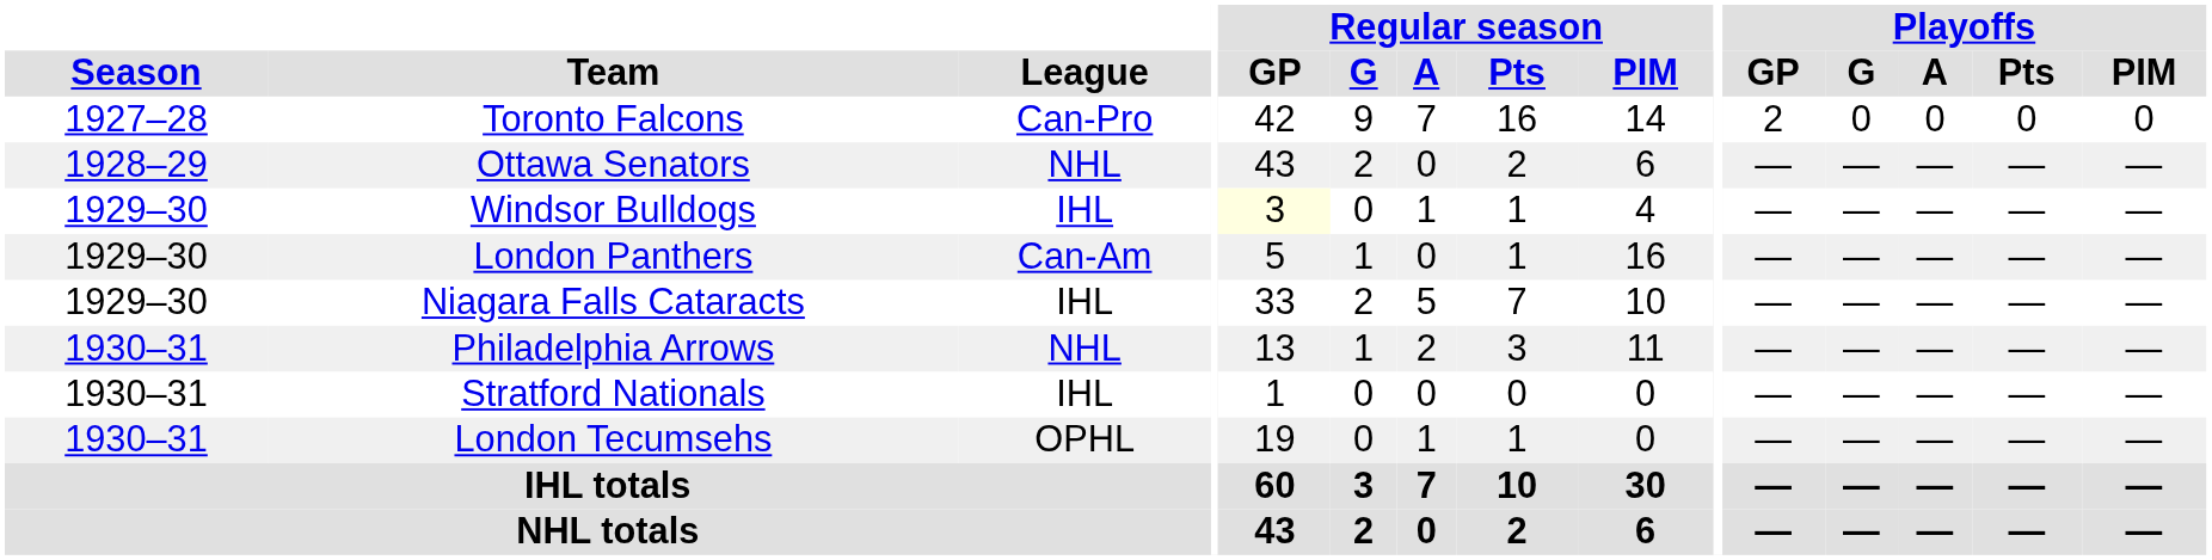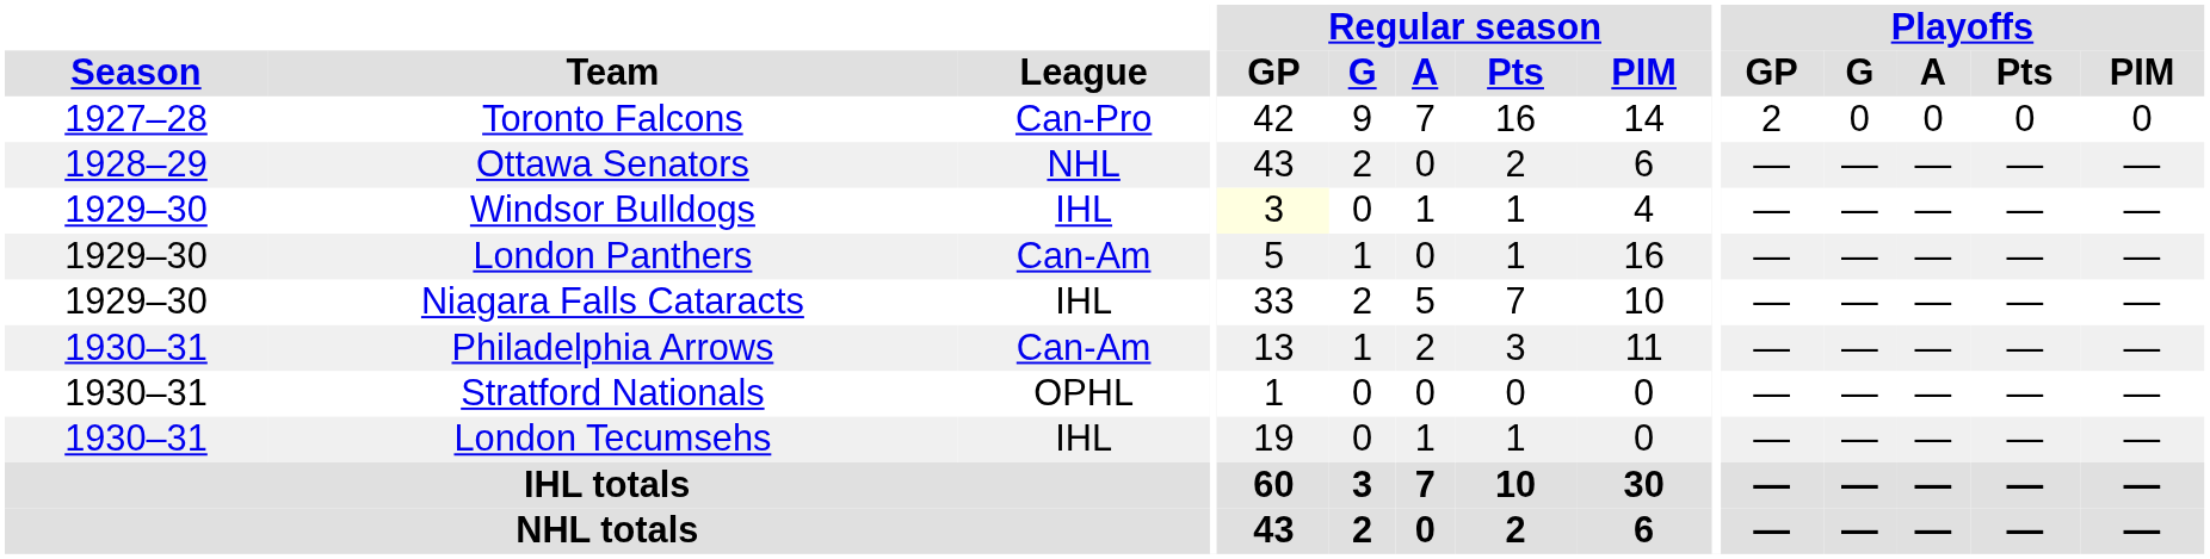 <table border="0" cellpadding="1" cellspacing="0" style="text-align:center; width:60em">
 <tr bgcolor="#e0e0e0">
 <th colspan="3" bgcolor="#ffffff"></th>
 <th rowspan="100" bgcolor="#ffffff"></th>
 <th colspan="5"><a href='#'>Regular season</a></th>
 <th rowspan="100" bgcolor="#ffffff"></th>
 <th colspan="5"><a href='#'>Playoffs</a></th>
 </tr>
 <tr bgcolor="#e0e0e0">
 <th><a href='#'>Season</a></th>
 <th>Team</th>
 <th>League</th>
 <th>GP</th>
 <th><a href='#'>G</a></th>
 <th><a href='#'>A</a></th>
 <th><a href='#'>Pts</a></th>
 <th><a href='#'>PIM</a></th>
 <th>GP</th>
 <th>G</th>
 <th>A</th>
 <th>Pts</th>
 <th>PIM</th>
 </tr>
 <tr>
 <td><a href='#'>1927–28</a></td>
 <td><a href='#'>Toronto Falcons</a></td>
 <td><a href='#'>Can-Pro</a></td>
 <td>42</td>
 <td>9</td>
 <td>7</td>
 <td>16</td>
 <td>14</td>
 <td>2</td>
 <td>0</td>
 <td>0</td>
 <td>0</td>
 <td>0</td>
 </tr>
 <tr bgcolor="#f0f0f0">
 <td><a href='#'>1928–29</a></td>
 <td><a href='#'>Ottawa Senators</a></td>
 <td><a href='#'>NHL</a></td>
 <td>43</td>
 <td>2</td>
 <td>0</td>
 <td>2</td>
 <td>6</td>
 <td>—</td>
 <td>—</td>
 <td>—</td>
 <td>—</td>
 <td>—</td>
 </tr>
 <tr>
 <td><a href='#'>1929–30</a></td>
 <td><a href='#'>Windsor Bulldogs</a></td>
 <td><a href='#'>IHL</a></td>
 <td style="background: lightyellow;">3</td>
 <td>0</td>
 <td>1</td>
 <td>1</td>
 <td>4</td>
 <td>—</td>
 <td>—</td>
 <td>—</td>
 <td>—</td>
 <td>—</td>
 </tr>
 <tr bgcolor="#f0f0f0">
 <td>1929–30</td>
 <td><a href='#'>London Panthers</a></td>
 <td><a href='#'>Can-Am</a></td>
 <td>5</td>
 <td>1</td>
 <td>0</td>
 <td>1</td>
 <td>16</td>
 <td>—</td>
 <td>—</td>
 <td>—</td>
 <td>—</td>
 <td>—</td>
 </tr>
 <tr>
 <td>1929–30</td>
 <td><a href='#'>Niagara Falls Cataracts</a></td>
 <td>IHL</td>
 <td>33</td>
 <td>2</td>
 <td>5</td>
 <td>7</td>
 <td>10</td>
 <td>—</td>
 <td>—</td>
 <td>—</td>
 <td>—</td>
 <td>—</td>
 </tr>
 <tr bgcolor="#f0f0f0">
 <td><a href='#'>1930–31</a></td>
 <td><a href='#'>Philadelphia Arrows</a></td>
-<td><a href='#'>NHL</a></td>
+<td><a href='#'>Can-Am</a></td>
 <td>13</td>
 <td>1</td>
 <td>2</td>
 <td>3</td>
 <td>11</td>
 <td>—</td>
 <td>—</td>
 <td>—</td>
 <td>—</td>
 <td>—</td>
 </tr>
 <tr>
 <td>1930–31</td>
 <td><a href='#'>Stratford Nationals</a></td>
-<td>IHL</td>
+<td>OPHL</td>
 <td>1</td>
 <td>0</td>
 <td>0</td>
 <td>0</td>
 <td>0</td>
 <td>—</td>
 <td>—</td>
 <td>—</td>
 <td>—</td>
 <td>—</td>
 </tr>
 <tr bgcolor="#f0f0f0">
 <td><a href='#'>1930–31</a></td>
 <td><a href='#'>London Tecumsehs</a></td>
-<td>OPHL</td>
+<td>IHL</td>
 <td>19</td>
 <td>0</td>
 <td>1</td>
 <td>1</td>
 <td>0</td>
 <td>—</td>
 <td>—</td>
 <td>—</td>
 <td>—</td>
 <td>—</td>
 </tr>
 <tr bgcolor="#e0e0e0">
 <th colspan="3">IHL totals</th>
 <th>60</th>
 <th>3</th>
 <th>7</th>
 <th>10</th>
 <th>30</th>
 <th>—</th>
 <th>—</th>
 <th>—</th>
 <th>—</th>
 <th>—</th>
 </tr>
 <tr bgcolor="#e0e0e0">
 <th colspan="3">NHL totals</th>
 <th>43</th>
 <th>2</th>
 <th>0</th>
 <th>2</th>
 <th>6</th>
 <th>—</th>
 <th>—</th>
 <th>—</th>
 <th>—</th>
 <th>—</th>
 </tr>
 </table>
